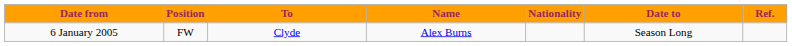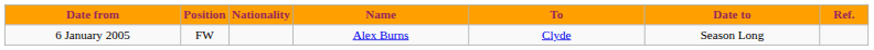 <table class="wikitable"  style="text-align:center; font-size:90%; ">
 <tr>
 <th style="background:#ffa000; color:#98285c; width:200px;">Date from</th>
 <th style="background:#ffa000; color:#98285c; width:50px;">Position</th>
+<th style="background:#ffa000; color:#98285c; width:50px;">Nationality</th>
+<th style="background:#ffa000; color:#98285c; width:200px;">Name</th>
 <th style="background:#ffa000; color:#98285c; width:200px;">To</th>
-<th style="background:#ffa000; color:#98285c; width:200px;">Name</th>
-<th style="background:#ffa000; color:#98285c; width:50px;">Nationality</th>
 <th style="background:#ffa000; color:#98285c; width:200px;">Date to</th>
 <th style="background:#ffa000; color:#98285c; width:50px;">Ref.</th>
 </tr>
 <tr>
 <td>6 January 2005</td>
 <td>FW</td>
+<td></td>
+<td><a href='#'>Alex Burns</a></td>
 <td><a href='#'>Clyde</a></td>
-<td><a href='#'>Alex Burns</a></td>
-<td></td>
 <td>Season Long</td>
 <td></td>
 </tr>
 </table>
